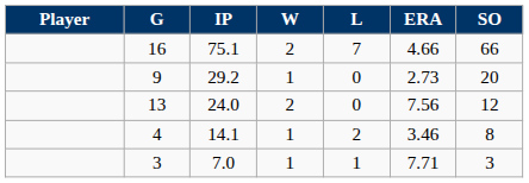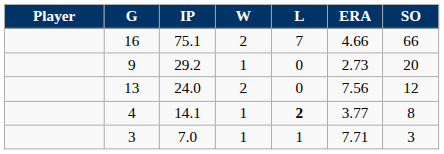 <table class="wikitable sortable">
 <tr>
 <th style="background:#036; color:white; width:16%;">Player</th>
 <th style="background:#036; color:white; width:9%;">G</th>
 <th style="background:#036; color:white; width:9%;">IP</th>
 <th style="background:#036; color:white; width:9%;">W</th>
 <th style="background:#036; color:white; width:9%;">L</th>
 <th style="background:#036; color:white; width:9%;">ERA</th>
 <th style="background:#036; color:white; width:9%;">SO</th>
 </tr>
 <tr style="text-align:center;">
 <td></td>
 <td>16</td>
 <td>75.1</td>
 <td>2</td>
 <td>7</td>
 <td>4.66</td>
 <td>66</td>
 </tr>
 <tr style="text-align:center;">
 <td></td>
 <td>9</td>
 <td>29.2</td>
 <td>1</td>
 <td>0</td>
 <td>2.73</td>
 <td>20</td>
 </tr>
 <tr style="text-align:center;">
 <td></td>
 <td>13</td>
 <td>24.0</td>
 <td>2</td>
 <td>0</td>
 <td>7.56</td>
 <td>12</td>
 </tr>
 <tr style="text-align:center;">
 <td></td>
 <td>4</td>
 <td>14.1</td>
 <td>1</td>
-<td>2</td>
-<td>3.46</td>
+<td><strong>2</strong></td>
+<td>3.77</td>
 <td>8</td>
 </tr>
 <tr align=center>
 <td></td>
 <td>3</td>
 <td>7.0</td>
 <td>1</td>
 <td>1</td>
 <td>7.71</td>
 <td>3</td>
 </tr>
 </table>
